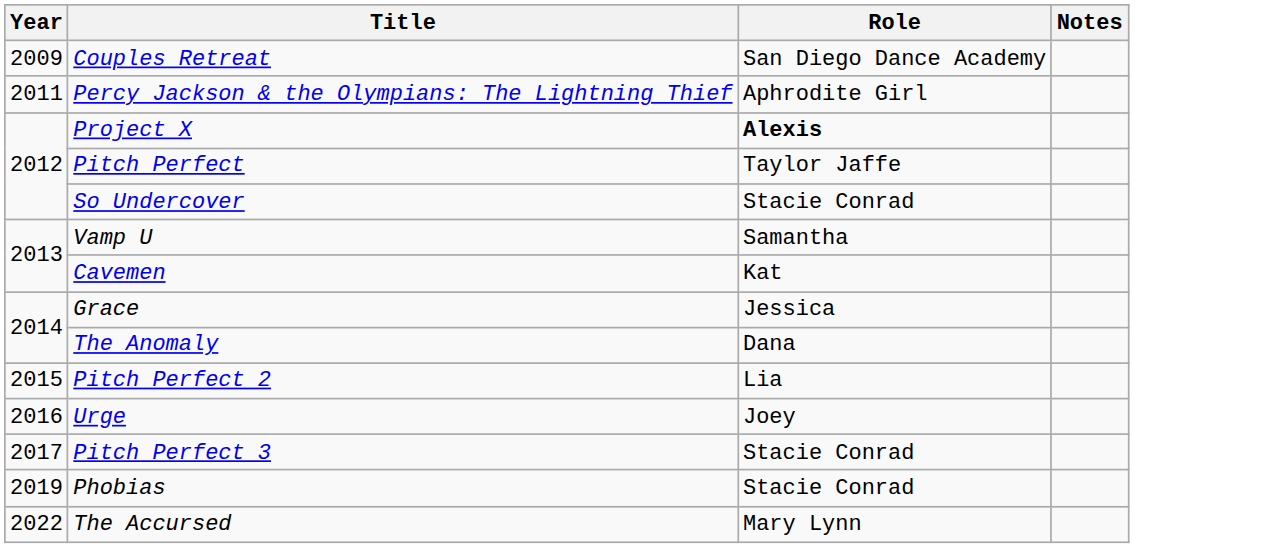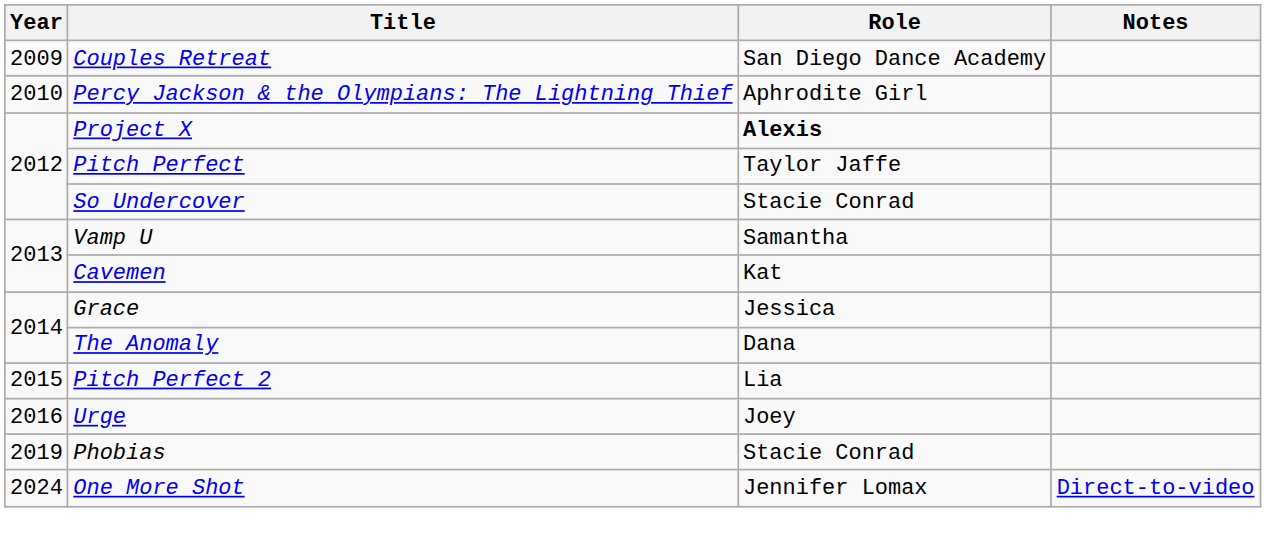 <table class="wikitable sortable">
 <tr>
 <th>Year</th>
 <th>Title</th>
 <th>Role</th>
 <th class="unsortable">Notes</th>
 </tr>
 <tr>
 <td>2009</td>
 <td><em><a href='#'>Couples Retreat</a></em></td>
 <td>San Diego Dance Academy</td>
 <td></td>
 </tr>
 <tr>
-<td>2011</td>
+<td>2010</td>
 <td><em><a href='#'>Percy Jackson & the Olympians: The Lightning Thief</a></em></td>
 <td>Aphrodite Girl</td>
 <td></td>
 </tr>
 <tr>
 <td rowspan="3">2012</td>
 <td><em><a href='#'>Project X</a></em></td>
 <td><strong>Alexis</strong></td>
 <td></td>
 </tr>
 <tr>
 <td><em><a href='#'>Pitch Perfect</a></em></td>
 <td>Taylor Jaffe</td>
 <td></td>
 </tr>
 <tr>
 <td><em><a href='#'>So Undercover</a></em></td>
 <td>Stacie Conrad</td>
 <td></td>
 </tr>
 <tr>
 <td rowspan="2">2013</td>
 <td><em>Vamp U</em></td>
 <td>Samantha</td>
 <td></td>
 </tr>
 <tr>
 <td><em><a href='#'>Cavemen</a></em></td>
 <td>Kat</td>
 <td></td>
 </tr>
 <tr>
 <td rowspan="2">2014</td>
 <td><em>Grace</em></td>
 <td>Jessica</td>
 <td></td>
 </tr>
 <tr>
 <td><em><a href='#'>The Anomaly</a></em></td>
 <td>Dana</td>
 <td></td>
 </tr>
 <tr>
 <td>2015</td>
 <td><em><a href='#'>Pitch Perfect 2</a></em></td>
 <td>Lia</td>
 <td></td>
 </tr>
 <tr>
 <td>2016</td>
 <td><em><a href='#'>Urge</a></em></td>
 <td>Joey</td>
 <td></td>
 </tr>
 <tr>
-<td>2017</td>
-<td><em><a href='#'>Pitch Perfect 3</a></em></td>
-<td>Stacie Conrad</td>
-<td></td>
-</tr>
-<tr>
 <td>2019</td>
 <td><em>Phobias</em></td>
 <td>Stacie Conrad</td>
 <td></td>
 </tr>
 <tr>
-<td>2022</td>
-<td><em>The Accursed</em></td>
-<td>Mary Lynn</td>
-<td></td>
+<td>2024</td>
+<td><em><a href='#'>One More Shot</a></em></td>
+<td>Jennifer Lomax</td>
+<td><a href='#'>Direct-to-video</a></td>
 </tr>
 </table>
